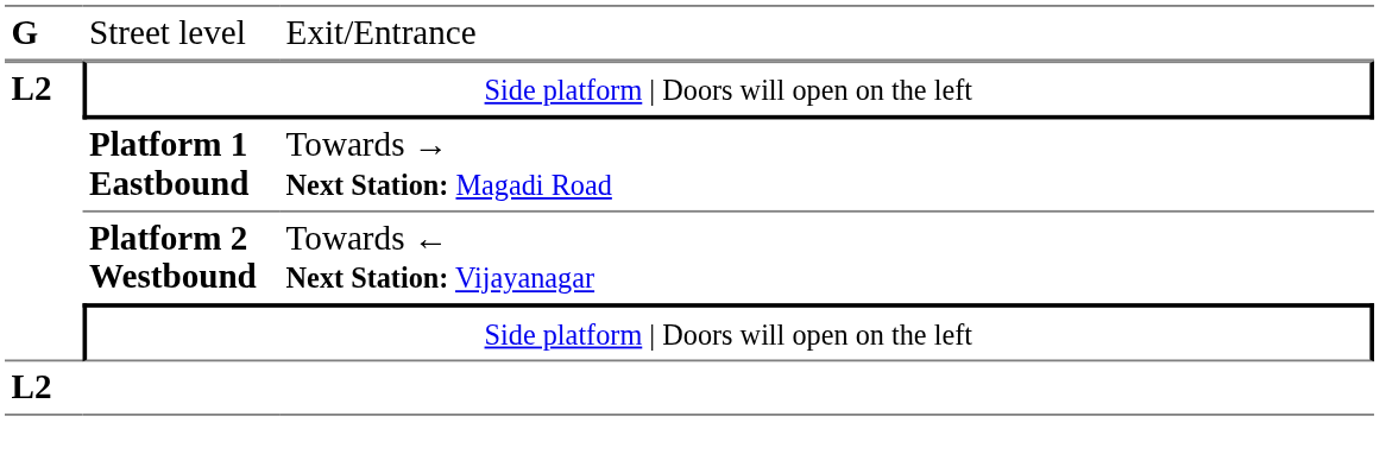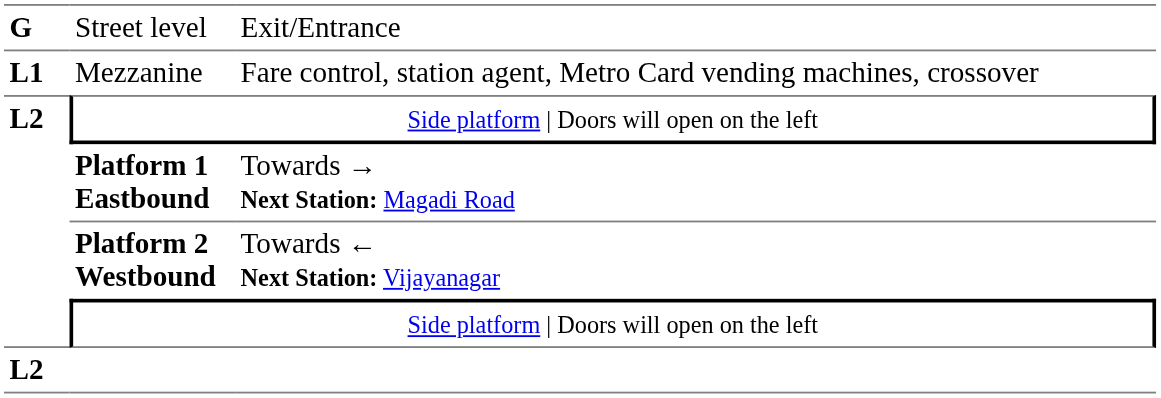 <table table border=0 cellspacing=0 cellpadding=3>
 <tr>
 <td style="border-bottom:solid 1px gray;border-top:solid 1px gray;" width=30 valign=top><strong>G</strong></td>
 <td style="border-top:solid 1px gray;border-bottom:solid 1px gray;" width=85 valign=top>Street level</td>
 <td style="border-top:solid 1px gray;border-bottom:solid 1px gray;" width=500 valign=top>Exit/Entrance</td>
+</tr>
+<tr>
+<td valign=top><strong>L1</strong></td>
+<td valign=top>Mezzanine</td>
+<td valign=top>Fare control, station agent, Metro Card vending machines, crossover<br></td>
 </tr>
 <tr>
 <td style="border-top:solid 1px gray;border-bottom:solid 1px gray;" width=30 rowspan=4 valign=top><strong>L2</strong></td>
 <td style="border-top:solid 1px gray;border-right:solid 2px black;border-left:solid 2px black;border-bottom:solid 2px black;text-align:center;" colspan=2><small><a href='#'>Side platform</a> | Doors will open on the left </small></td>
 </tr>
 <tr>
 <td style="border-bottom:solid 1px gray;" width=85><span><strong>Platform 1</strong><br><strong>Eastbound</strong></span></td>
 <td style="border-bottom:solid 1px gray;" width=500>Towards → <br><small><strong>Next Station:</strong> <a href='#'>Magadi Road</a></small></td>
 </tr>
 <tr>
 <td><span><strong>Platform 2</strong><br><strong>Westbound</strong></span></td>
 <td>Towards ← <br><small><strong>Next Station:</strong> <a href='#'>Vijayanagar</a></small></td>
 </tr>
 <tr>
 <td style="border-top:solid 2px black;border-right:solid 2px black;border-left:solid 2px black;border-bottom:solid 1px gray;" colspan=2  align=center><small><a href='#'>Side platform</a> | Doors will open on the left </small></td>
 </tr>
 <tr>
 <td style="border-bottom:solid 1px gray;" width=30 rowspan=2 valign=top><strong>L2</strong></td>
 <td style="border-bottom:solid 1px gray;" width=85></td>
 <td style="border-bottom:solid 1px gray;" width=500></td>
 </tr>
 <tr>
 </tr>
 </table>
